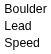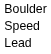 <table>
 <tr>
 <td>Boulder<br></td>
+<td></td>
+<td></td>
+<td></td>
+</tr>
+<tr>
+<td>Speed<br></td>
 <td></td>
 <td></td>
 <td></td>
 </tr>
 <tr>
 <td>Lead<br></td>
 <td></td>
 <td></td>
 <td></td>
 </tr>
-<tr>
-<td>Speed<br></td>
-<td></td>
-<td></td>
-<td></td>
-</tr>
 </table>
